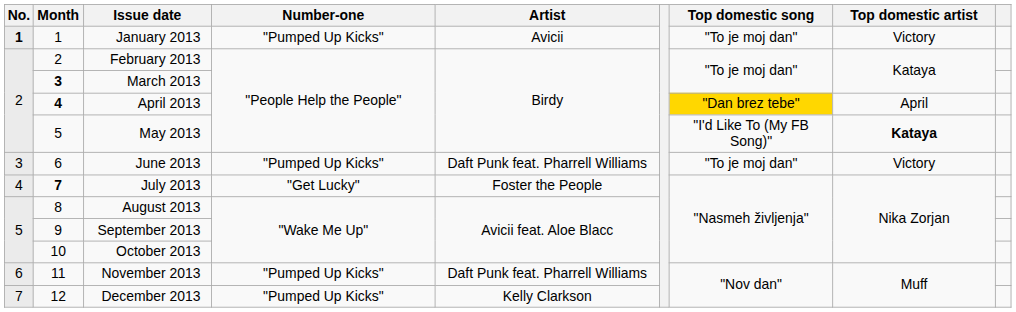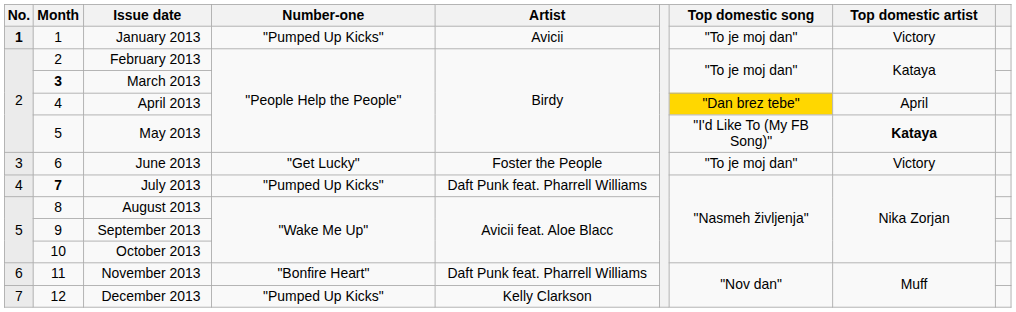 <table class="wikitable plainrowheaders" border-collapse:collapse;" text-align:center;">
 <tr>
 <th width=20>No.</th>
 <th width=50>Month</th>
 <th width=140>Issue date</th>
 <th width=250>Number-one</th>
 <th width=250>Artist</th>
 <th rowspan=13> </th>
 <th width=180>Top domestic song</th>
 <th width=180>Top domestic artist</th>
 <th width=10></th>
 </tr>
 <tr align=center>
 <td bgcolor=#EBEBEB align=center><strong>1</strong></td>
 <td align=center>1</td>
 <td align=right>January 2013  </td>
 <td>"Pumped Up Kicks"</td>
 <td>Avicii</td>
 <td>"To je moj dan"</td>
 <td>Victory</td>
 <td></td>
 </tr>
 <tr align=center>
 <td bgcolor=#EBEBEB align=center rowspan=4>2</td>
 <td align=center>2</td>
 <td align=right>February 2013  </td>
 <td rowspan=4>"People Help the People"</td>
 <td rowspan=4>Birdy</td>
 <td rowspan=2>"To je moj dan"</td>
 <td rowspan=2>Kataya</td>
 <td></td>
 </tr>
 <tr align=center>
 <td align=center><strong>3</strong></td>
 <td align=right>March 2013  </td>
 <td></td>
 </tr>
 <tr align=center>
-<td align=center><strong>4</strong></td>
+<td align=center>4</td>
 <td align=right>April 2013  </td>
 <td style="background: gold;">"Dan brez tebe"</td>
 <td>April</td>
 <td></td>
 </tr>
 <tr align=center>
 <td align=center>5</td>
 <td align=right>May 2013  </td>
 <td>"I'd Like To (My FB Song)"</td>
 <td><strong>Kataya</strong></td>
 <td></td>
 </tr>
 <tr align=center>
 <td bgcolor=#EBEBEB align=center>3</td>
 <td align=center>6</td>
 <td align=right>June 2013  </td>
-<td>"Pumped Up Kicks"</td>
-<td>Daft Punk feat. Pharrell Williams</td>
+<td>"Get Lucky"</td>
+<td>Foster the People</td>
 <td>"To je moj dan"</td>
 <td>Victory</td>
 <td></td>
 </tr>
 <tr align=center>
 <td bgcolor=#EBEBEB align=center>4</td>
 <td align=center><strong>7</strong></td>
 <td align=right>July 2013  </td>
-<td>"Get Lucky"</td>
-<td>Foster the People</td>
+<td>"Pumped Up Kicks"</td>
+<td>Daft Punk feat. Pharrell Williams</td>
 <td rowspan=4>"Nasmeh življenja"</td>
 <td rowspan=4>Nika Zorjan</td>
 <td></td>
 </tr>
 <tr align=center>
 <td bgcolor=#EBEBEB align=center rowspan=3>5</td>
 <td align=center>8</td>
 <td align=right>August 2013  </td>
 <td rowspan=3>"Wake Me Up"</td>
 <td rowspan=3>Avicii feat. Aloe Blacc</td>
 <td></td>
 </tr>
 <tr align=center>
 <td align=center>9</td>
 <td align=right>September 2013  </td>
 <td></td>
 </tr>
 <tr align=center>
 <td align=center>10</td>
 <td align=right>October 2013  </td>
 <td></td>
 </tr>
 <tr align=center>
 <td bgcolor=#EBEBEB align=center>6</td>
 <td align=center>11</td>
 <td align=right>November 2013  </td>
-<td>"Pumped Up Kicks"</td>
+<td>"Bonfire Heart"</td>
 <td>Daft Punk feat. Pharrell Williams</td>
 <td rowspan=2>"Nov dan"</td>
 <td rowspan=2>Muff</td>
 <td></td>
 </tr>
 <tr align=center>
 <td bgcolor=#EBEBEB align=center>7</td>
 <td align=center>12</td>
 <td align=right>December 2013  </td>
 <td>"Pumped Up Kicks"</td>
 <td>Kelly Clarkson</td>
 <td></td>
 </tr>
 </table>
